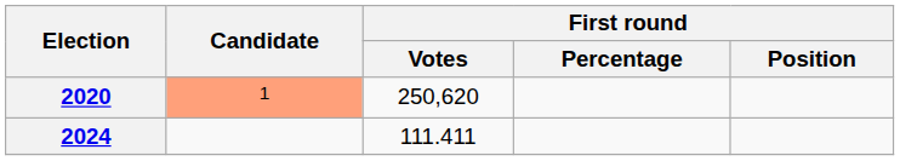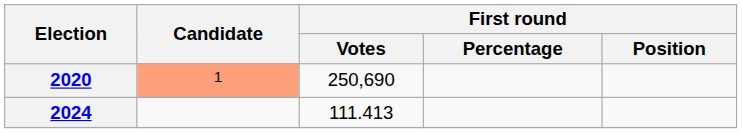 <table class=wikitable width=50%>
 <tr>
 <th rowspan=2>Election</th>
 <th rowspan=2>Candidate</th>
 <th colspan=3>First round</th>
 </tr>
 <tr>
 <th>Votes</th>
 <th>Percentage</th>
 <th>Position</th>
 </tr>
 <tr align=center>
 <th><a href='#'>2020</a></th>
 <td style="background: lightsalmon;"><sup>1</sup></td>
-<td>250,620</td>
+<td>250,690</td>
 <td></td>
 <td></td>
 </tr>
 <tr align=center>
 <th><a href='#'>2024</a></th>
 <td></td>
-<td>111.411</td>
+<td>111.413</td>
 <td></td>
 <td></td>
 </tr>
 <tr align=center>
 </tr>
 </table>
